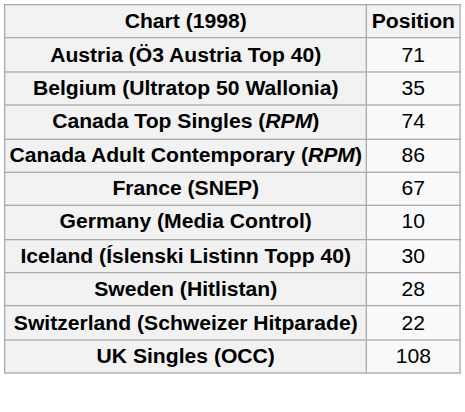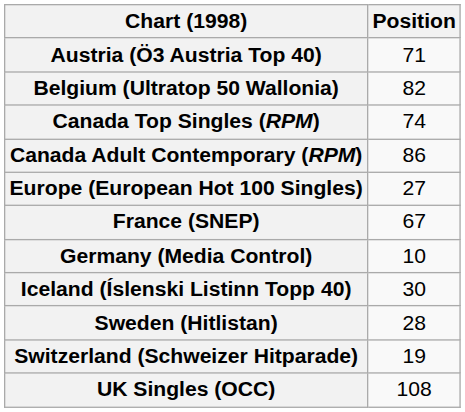 <table class="wikitable sortable plainrowheaders" style="text-align:center">
 <tr>
 <th scope="col">Chart (1998)</th>
 <th scope="col">Position</th>
 </tr>
 <tr>
 <th scope="row">Austria (Ö3 Austria Top 40)</th>
 <td>71</td>
 </tr>
 <tr>
 <th scope="row">Belgium (Ultratop 50 Wallonia)</th>
-<td>35</td>
+<td>82</td>
 </tr>
 <tr>
 <th scope="row">Canada Top Singles (<em>RPM</em>)</th>
 <td>74</td>
 </tr>
 <tr>
 <th scope="row">Canada Adult Contemporary (<em>RPM</em>)</th>
 <td>86</td>
+</tr>
+<tr>
+<th scope="row">Europe (European Hot 100 Singles)</th>
+<td>27</td>
 </tr>
 <tr>
 <th scope="row">France (SNEP)</th>
 <td>67</td>
 </tr>
 <tr>
 <th scope="row">Germany (Media Control)</th>
 <td>10</td>
 </tr>
 <tr>
 <th scope="row">Iceland (Íslenski Listinn Topp 40)</th>
 <td>30</td>
 </tr>
 <tr>
 <th scope="row">Sweden (Hitlistan)</th>
 <td>28</td>
 </tr>
 <tr>
 <th scope="row">Switzerland (Schweizer Hitparade)</th>
-<td>22</td>
+<td>19</td>
 </tr>
 <tr>
 <th scope="row">UK Singles (OCC)</th>
 <td>108</td>
 </tr>
 </table>
